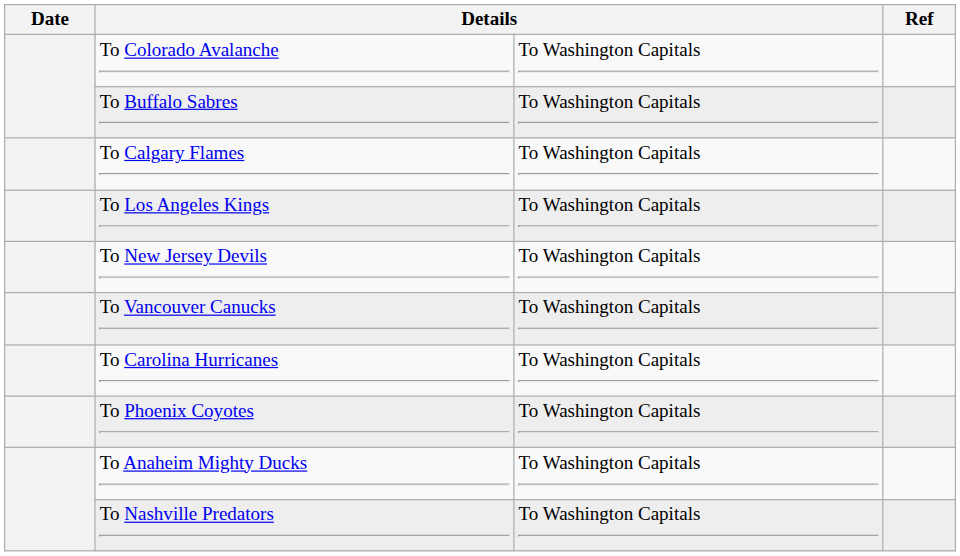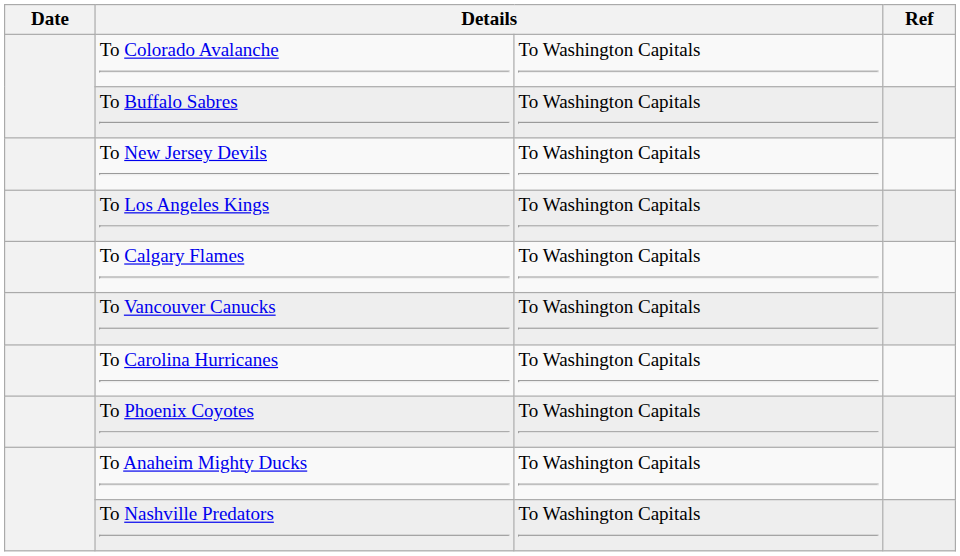 <table class="wikitable plainrowheaders" style="width: 50em;">
 <tr>
 <th scope="col">Date</th>
 <th scope="col" colspan="2">Details</th>
 <th scope="col">Ref</th>
 </tr>
 <tr>
 <th scope="row" rowspan=2></th>
 <td valign="top">To <a href='#'>Colorado Avalanche</a> <hr></td>
 <td valign="top">To Washington Capitals <hr></td>
 <td></td>
 </tr>
 <tr bgcolor="#eeeeee">
 <td valign="top">To <a href='#'>Buffalo Sabres</a> <hr></td>
 <td valign="top">To Washington Capitals <hr></td>
 <td></td>
 </tr>
 <tr>
 <th scope="row"></th>
-<td valign="top">To <a href='#'>Calgary Flames</a> <hr></td>
+<td valign="top">To <a href='#'>New Jersey Devils</a> <hr></td>
 <td valign="top">To Washington Capitals <hr></td>
 <td></td>
 </tr>
 <tr bgcolor="#eeeeee">
 <th scope="row"></th>
 <td valign="top">To <a href='#'>Los Angeles Kings</a> <hr></td>
 <td valign="top">To Washington Capitals <hr></td>
 <td></td>
 </tr>
 <tr>
 <th scope="row"></th>
-<td valign="top">To <a href='#'>New Jersey Devils</a> <hr></td>
+<td valign="top">To <a href='#'>Calgary Flames</a> <hr></td>
 <td valign="top">To Washington Capitals <hr></td>
 <td></td>
 </tr>
 <tr bgcolor="#eeeeee">
 <th scope="row"></th>
 <td valign="top">To <a href='#'>Vancouver Canucks</a> <hr></td>
 <td valign="top">To Washington Capitals <hr></td>
 <td></td>
 </tr>
 <tr>
 <th scope="row"></th>
 <td valign="top">To <a href='#'>Carolina Hurricanes</a> <hr></td>
 <td valign="top">To Washington Capitals <hr></td>
 <td></td>
 </tr>
 <tr bgcolor="#eeeeee">
 <th scope="row"></th>
 <td valign="top">To <a href='#'>Phoenix Coyotes</a> <hr></td>
 <td valign="top">To Washington Capitals <hr></td>
 <td></td>
 </tr>
 <tr>
 <th scope="row" rowspan=2></th>
 <td valign="top">To <a href='#'>Anaheim Mighty Ducks</a> <hr></td>
 <td valign="top">To Washington Capitals <hr></td>
 <td></td>
 </tr>
 <tr bgcolor="#eeeeee">
 <td valign="top">To <a href='#'>Nashville Predators</a> <hr></td>
 <td valign="top">To Washington Capitals <hr></td>
 <td></td>
 </tr>
 </table>
